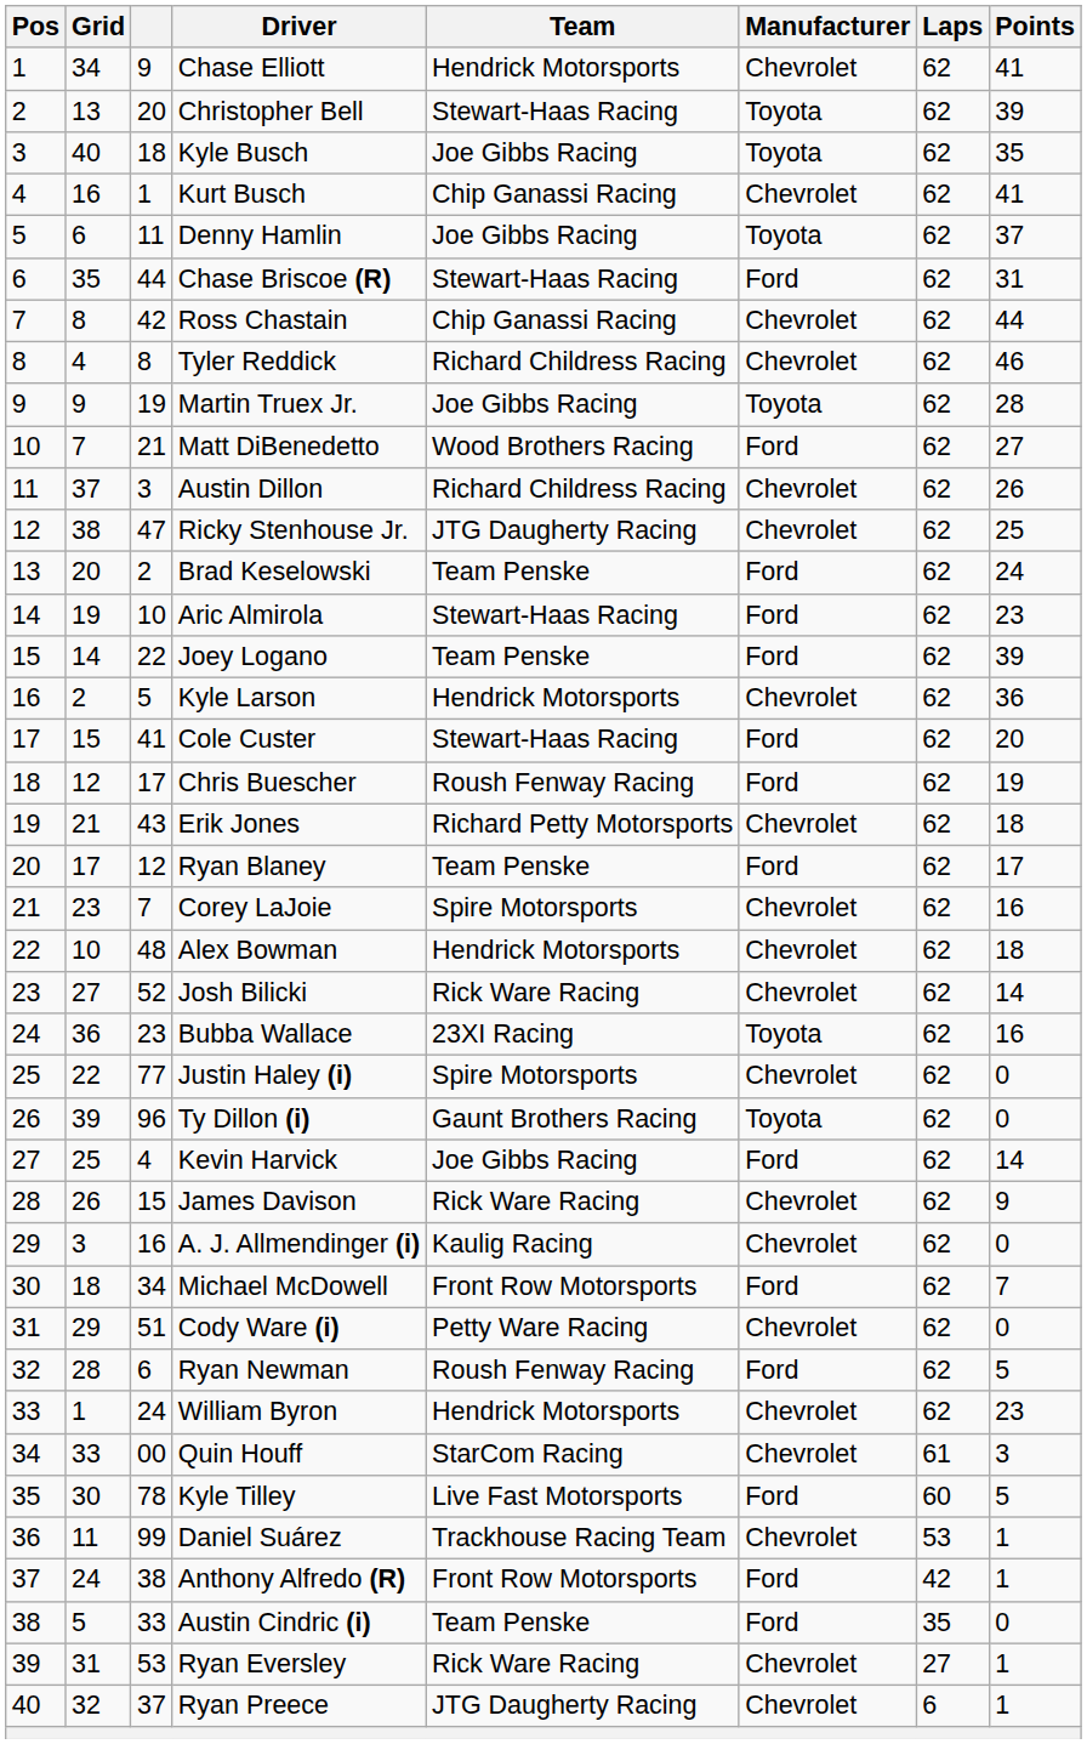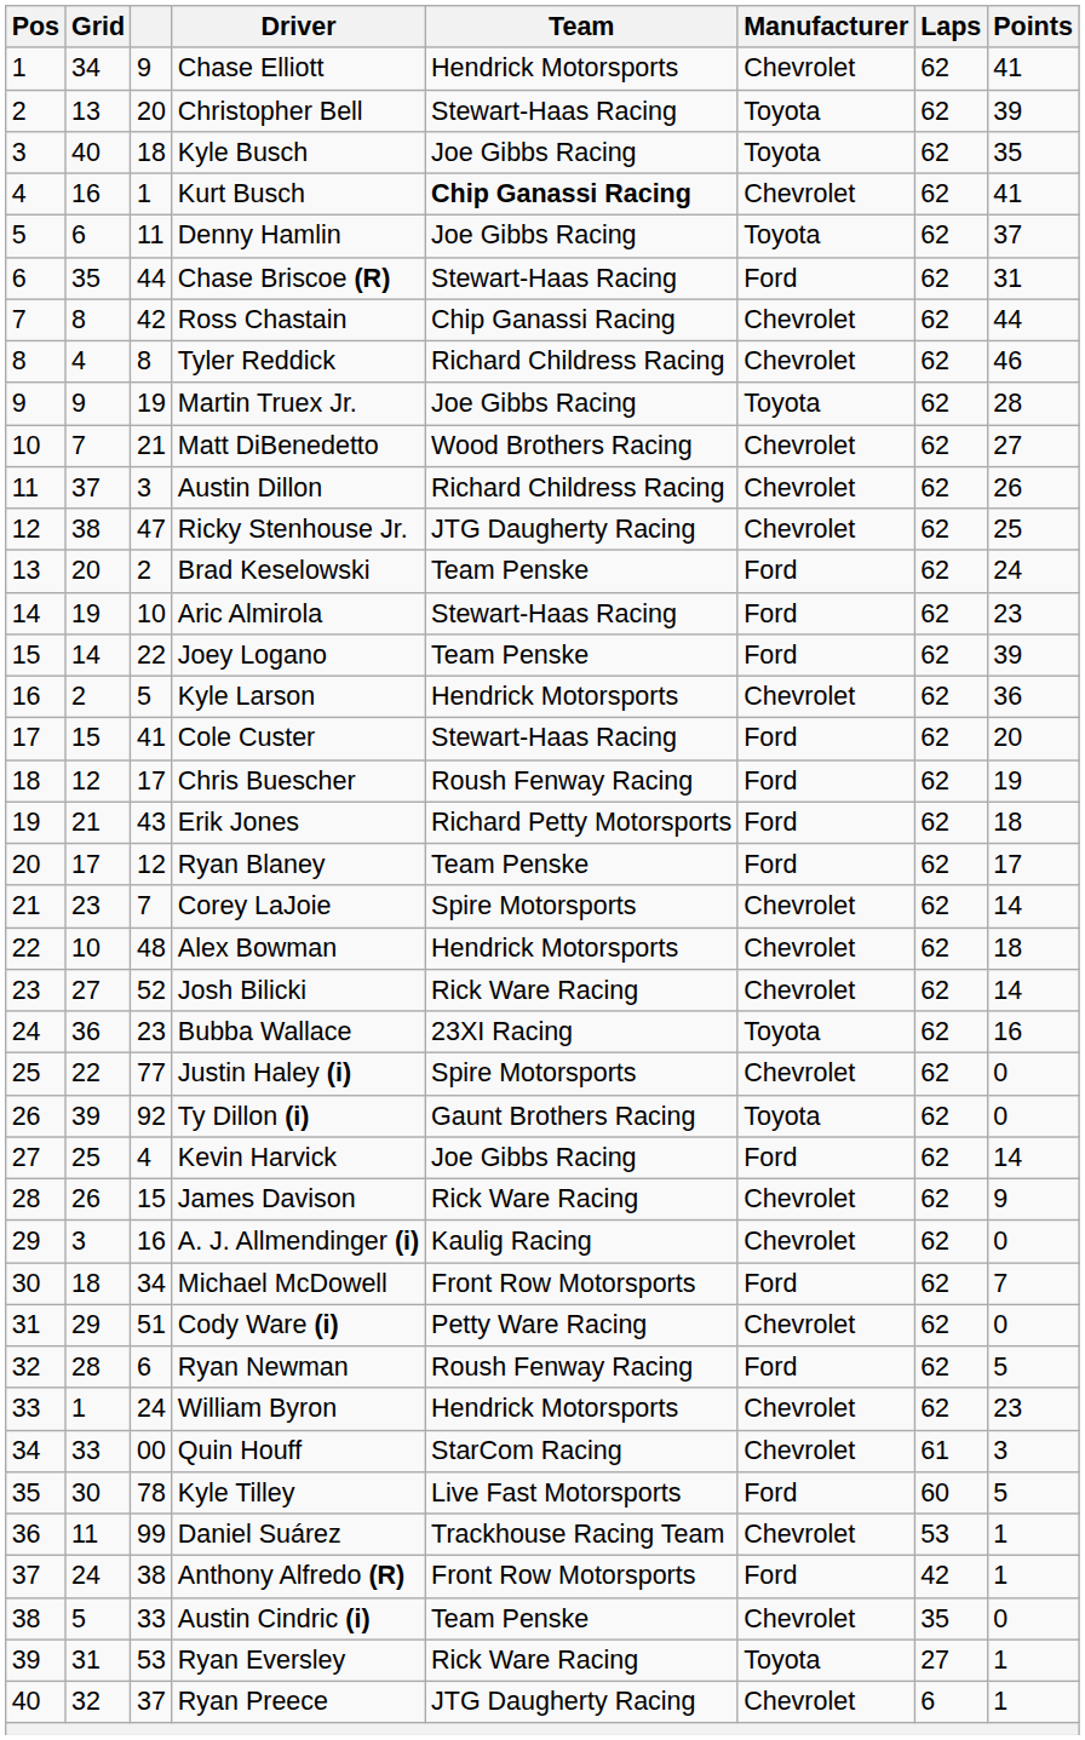 <table class="wikitable" style="font-size:98%">
 <tr>
 <th>Pos</th>
 <th>Grid</th>
 <th></th>
 <th>Driver</th>
 <th>Team</th>
 <th>Manufacturer</th>
 <th>Laps</th>
 <th>Points</th>
 </tr>
 <tr>
 <td>1</td>
 <td>34</td>
 <td>9</td>
 <td>Chase Elliott</td>
 <td>Hendrick Motorsports</td>
 <td>Chevrolet</td>
 <td>62</td>
 <td>41</td>
 </tr>
 <tr>
 <td>2</td>
 <td>13</td>
 <td>20</td>
 <td>Christopher Bell</td>
 <td>Stewart-Haas Racing</td>
 <td>Toyota</td>
 <td>62</td>
 <td>39</td>
 </tr>
 <tr>
 <td>3</td>
 <td>40</td>
 <td>18</td>
 <td>Kyle Busch</td>
 <td>Joe Gibbs Racing</td>
 <td>Toyota</td>
 <td>62</td>
 <td>35</td>
 </tr>
 <tr>
 <td>4</td>
 <td>16</td>
 <td>1</td>
 <td>Kurt Busch</td>
-<td>Chip Ganassi Racing</td>
+<td><strong>Chip Ganassi Racing</strong></td>
 <td>Chevrolet</td>
 <td>62</td>
 <td>41</td>
 </tr>
 <tr>
 <td>5</td>
 <td>6</td>
 <td>11</td>
 <td>Denny Hamlin</td>
 <td>Joe Gibbs Racing</td>
 <td>Toyota</td>
 <td>62</td>
 <td>37</td>
 </tr>
 <tr>
 <td>6</td>
 <td>35</td>
 <td>44</td>
 <td>Chase Briscoe <strong>(R)</strong></td>
 <td>Stewart-Haas Racing</td>
 <td>Ford</td>
 <td>62</td>
 <td>31</td>
 </tr>
 <tr>
 <td>7</td>
 <td>8</td>
 <td>42</td>
 <td>Ross Chastain</td>
 <td>Chip Ganassi Racing</td>
 <td>Chevrolet</td>
 <td>62</td>
 <td>44</td>
 </tr>
 <tr>
 <td>8</td>
 <td>4</td>
 <td>8</td>
 <td>Tyler Reddick</td>
 <td>Richard Childress Racing</td>
 <td>Chevrolet</td>
 <td>62</td>
 <td>46</td>
 </tr>
 <tr>
 <td>9</td>
 <td>9</td>
 <td>19</td>
 <td>Martin Truex Jr.</td>
 <td>Joe Gibbs Racing</td>
 <td>Toyota</td>
 <td>62</td>
 <td>28</td>
 </tr>
 <tr>
 <td>10</td>
 <td>7</td>
 <td>21</td>
 <td>Matt DiBenedetto</td>
 <td>Wood Brothers Racing</td>
-<td>Ford</td>
+<td>Chevrolet</td>
 <td>62</td>
 <td>27</td>
 </tr>
 <tr>
 <td>11</td>
 <td>37</td>
 <td>3</td>
 <td>Austin Dillon</td>
 <td>Richard Childress Racing</td>
 <td>Chevrolet</td>
 <td>62</td>
 <td>26</td>
 </tr>
 <tr>
 <td>12</td>
 <td>38</td>
 <td>47</td>
 <td>Ricky Stenhouse Jr.</td>
 <td>JTG Daugherty Racing</td>
 <td>Chevrolet</td>
 <td>62</td>
 <td>25</td>
 </tr>
 <tr>
 <td>13</td>
 <td>20</td>
 <td>2</td>
 <td>Brad Keselowski</td>
 <td>Team Penske</td>
 <td>Ford</td>
 <td>62</td>
 <td>24</td>
 </tr>
 <tr>
 <td>14</td>
 <td>19</td>
 <td>10</td>
 <td>Aric Almirola</td>
 <td>Stewart-Haas Racing</td>
 <td>Ford</td>
 <td>62</td>
 <td>23</td>
 </tr>
 <tr>
 <td>15</td>
 <td>14</td>
 <td>22</td>
 <td>Joey Logano</td>
 <td>Team Penske</td>
 <td>Ford</td>
 <td>62</td>
 <td>39</td>
 </tr>
 <tr>
 <td>16</td>
 <td>2</td>
 <td>5</td>
 <td>Kyle Larson</td>
 <td>Hendrick Motorsports</td>
 <td>Chevrolet</td>
 <td>62</td>
 <td>36</td>
 </tr>
 <tr>
 <td>17</td>
 <td>15</td>
 <td>41</td>
 <td>Cole Custer</td>
 <td>Stewart-Haas Racing</td>
 <td>Ford</td>
 <td>62</td>
 <td>20</td>
 </tr>
 <tr>
 <td>18</td>
 <td>12</td>
 <td>17</td>
 <td>Chris Buescher</td>
 <td>Roush Fenway Racing</td>
 <td>Ford</td>
 <td>62</td>
 <td>19</td>
 </tr>
 <tr>
 <td>19</td>
 <td>21</td>
 <td>43</td>
 <td>Erik Jones</td>
 <td>Richard Petty Motorsports</td>
-<td>Chevrolet</td>
+<td>Ford</td>
 <td>62</td>
 <td>18</td>
 </tr>
 <tr>
 <td>20</td>
 <td>17</td>
 <td>12</td>
 <td>Ryan Blaney</td>
 <td>Team Penske</td>
 <td>Ford</td>
 <td>62</td>
 <td>17</td>
 </tr>
 <tr>
 <td>21</td>
 <td>23</td>
 <td>7</td>
 <td>Corey LaJoie</td>
 <td>Spire Motorsports</td>
 <td>Chevrolet</td>
 <td>62</td>
-<td>16</td>
+<td>14</td>
 </tr>
 <tr>
 <td>22</td>
 <td>10</td>
 <td>48</td>
 <td>Alex Bowman</td>
 <td>Hendrick Motorsports</td>
 <td>Chevrolet</td>
 <td>62</td>
 <td>18</td>
 </tr>
 <tr>
 <td>23</td>
 <td>27</td>
 <td>52</td>
 <td>Josh Bilicki</td>
 <td>Rick Ware Racing</td>
 <td>Chevrolet</td>
 <td>62</td>
 <td>14</td>
 </tr>
 <tr>
 <td>24</td>
 <td>36</td>
 <td>23</td>
 <td>Bubba Wallace</td>
 <td>23XI Racing</td>
 <td>Toyota</td>
 <td>62</td>
 <td>16</td>
 </tr>
 <tr>
 <td>25</td>
 <td>22</td>
 <td>77</td>
 <td>Justin Haley <strong>(i)</strong></td>
 <td>Spire Motorsports</td>
 <td>Chevrolet</td>
 <td>62</td>
 <td>0</td>
 </tr>
 <tr>
 <td>26</td>
 <td>39</td>
-<td>96</td>
+<td>92</td>
 <td>Ty Dillon <strong>(i)</strong></td>
 <td>Gaunt Brothers Racing</td>
 <td>Toyota</td>
 <td>62</td>
 <td>0</td>
 </tr>
 <tr>
 <td>27</td>
 <td>25</td>
 <td>4</td>
 <td>Kevin Harvick</td>
 <td>Joe Gibbs Racing</td>
 <td>Ford</td>
 <td>62</td>
 <td>14</td>
 </tr>
 <tr>
 <td>28</td>
 <td>26</td>
 <td>15</td>
 <td>James Davison</td>
 <td>Rick Ware Racing</td>
 <td>Chevrolet</td>
 <td>62</td>
 <td>9</td>
 </tr>
 <tr>
 <td>29</td>
 <td>3</td>
 <td>16</td>
 <td>A. J. Allmendinger <strong>(i)</strong></td>
 <td>Kaulig Racing</td>
 <td>Chevrolet</td>
 <td>62</td>
 <td>0</td>
 </tr>
 <tr>
 <td>30</td>
 <td>18</td>
 <td>34</td>
 <td>Michael McDowell</td>
 <td>Front Row Motorsports</td>
 <td>Ford</td>
 <td>62</td>
 <td>7</td>
 </tr>
 <tr>
 <td>31</td>
 <td>29</td>
 <td>51</td>
 <td>Cody Ware <strong>(i)</strong></td>
 <td>Petty Ware Racing</td>
 <td>Chevrolet</td>
 <td>62</td>
 <td>0</td>
 </tr>
 <tr>
 <td>32</td>
 <td>28</td>
 <td>6</td>
 <td>Ryan Newman</td>
 <td>Roush Fenway Racing</td>
 <td>Ford</td>
 <td>62</td>
 <td>5</td>
 </tr>
 <tr>
 <td>33</td>
 <td>1</td>
 <td>24</td>
 <td>William Byron</td>
 <td>Hendrick Motorsports</td>
 <td>Chevrolet</td>
 <td>62</td>
 <td>23</td>
 </tr>
 <tr>
 <td>34</td>
 <td>33</td>
 <td>00</td>
 <td>Quin Houff</td>
 <td>StarCom Racing</td>
 <td>Chevrolet</td>
 <td>61</td>
 <td>3</td>
 </tr>
 <tr>
 <td>35</td>
 <td>30</td>
 <td>78</td>
 <td>Kyle Tilley</td>
 <td>Live Fast Motorsports</td>
 <td>Ford</td>
 <td>60</td>
 <td>5</td>
 </tr>
 <tr>
 <td>36</td>
 <td>11</td>
 <td>99</td>
 <td>Daniel Suárez</td>
 <td>Trackhouse Racing Team</td>
 <td>Chevrolet</td>
 <td>53</td>
 <td>1</td>
 </tr>
 <tr>
 <td>37</td>
 <td>24</td>
 <td>38</td>
 <td>Anthony Alfredo <strong>(R)</strong></td>
 <td>Front Row Motorsports</td>
 <td>Ford</td>
 <td>42</td>
 <td>1</td>
 </tr>
 <tr>
 <td>38</td>
 <td>5</td>
 <td>33</td>
 <td>Austin Cindric <strong>(i)</strong></td>
 <td>Team Penske</td>
-<td>Ford</td>
+<td>Chevrolet</td>
 <td>35</td>
 <td>0</td>
 </tr>
 <tr>
 <td>39</td>
 <td>31</td>
 <td>53</td>
 <td>Ryan Eversley</td>
 <td>Rick Ware Racing</td>
-<td>Chevrolet</td>
+<td>Toyota</td>
 <td>27</td>
 <td>1</td>
 </tr>
 <tr>
 <td>40</td>
 <td>32</td>
 <td>37</td>
 <td>Ryan Preece</td>
 <td>JTG Daugherty Racing</td>
 <td>Chevrolet</td>
 <td>6</td>
 <td>1</td>
 </tr>
 <tr>
 <th colspan="8"></th>
 </tr>
 </table>
